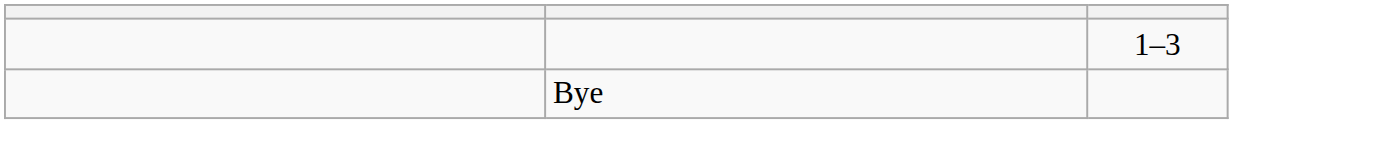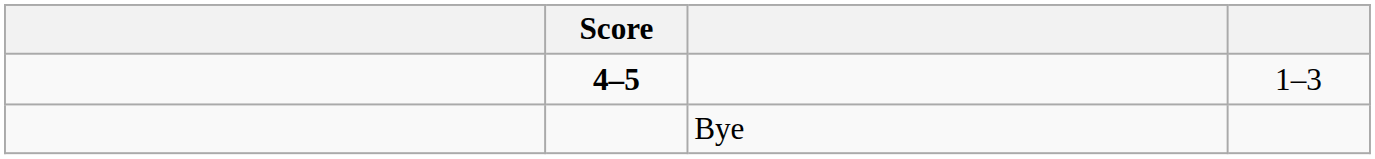 <table class="wikitable" style="text-align: center; ">
 <tr>
 <th align="right" width="270"></th>
+<th width="65">Score</th>
 <th align="left" width="270"></th>
 <th width="65"></th>
 </tr>
 <tr>
 <td align="left"></td>
+<td><strong>4–5</strong></td>
 <td align="left"><strong></strong></td>
 <td>1–3 <strong></strong></td>
 </tr>
 <tr>
 <td align="left"><strong></strong></td>
+<td></td>
 <td align="left">Bye</td>
 <td></td>
 </tr>
 </table>
